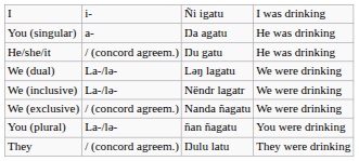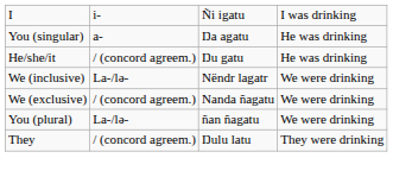 <table class="wikitable">
 <tr>
 <td>I</td>
 <td>i-</td>
 <td>Ñi igatu</td>
 <td>I was drinking</td>
 </tr>
 <tr>
 <td>You (singular)</td>
 <td>a-</td>
 <td>Ŋa agatu</td>
 <td>He was drinking</td>
 </tr>
 <tr>
 <td>He/she/it</td>
 <td>/ (concord agreem.)</td>
 <td>Ŋu gatu</td>
 <td>He was drinking</td>
 </tr>
 <tr>
-<td>We (dual)</td>
-<td>La-/lə-</td>
-<td>Ləŋ lagatu</td>
-<td>We were drinking</td>
-</tr>
-<tr>
 <td>We (inclusive)</td>
 <td>La-/lə-</td>
 <td>Nëndr lagatr</td>
 <td>We were drinking</td>
 </tr>
 <tr>
 <td>We (exclusive)</td>
 <td>/ (concord agreem.)</td>
 <td>Nanda ñagatu</td>
 <td>We were drinking</td>
 </tr>
 <tr>
 <td>You (plural)</td>
 <td>La-/lə-</td>
 <td>ñan ñagatu</td>
-<td>You were drinking</td>
+<td>We were drinking</td>
 </tr>
 <tr>
 <td>They</td>
 <td>/ (concord agreem.)</td>
 <td>Ŋulu latu</td>
 <td>They were drinking</td>
 </tr>
 </table>
